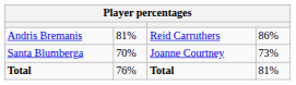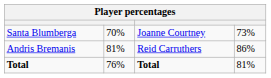 <table class="wikitable">
 <tr>
 <th colspan=4 width=400>Player percentages</th>
 </tr>
 <tr>
 <th colspan=2 width=200 style="white-space:nowrap;"></th>
 <th colspan=2 width=200 style="white-space:nowrap;"></th>
 </tr>
 <tr>
+<td><a href='#'>Santa Blumberga</a></td>
+<td>70%</td>
+<td><a href='#'>Joanne Courtney</a></td>
+<td>73%</td>
+</tr>
+<tr>
 <td><a href='#'>Andris Bremanis</a></td>
 <td>81%</td>
 <td><a href='#'>Reid Carruthers</a></td>
 <td>86%</td>
-</tr>
-<tr>
-<td><a href='#'>Santa Blumberga</a></td>
-<td>70%</td>
-<td><a href='#'>Joanne Courtney</a></td>
-<td>73%</td>
 </tr>
 <tr>
 <td><strong>Total</strong></td>
 <td>76%</td>
 <td><strong>Total</strong></td>
 <td>81%</td>
 </tr>
 </table>
